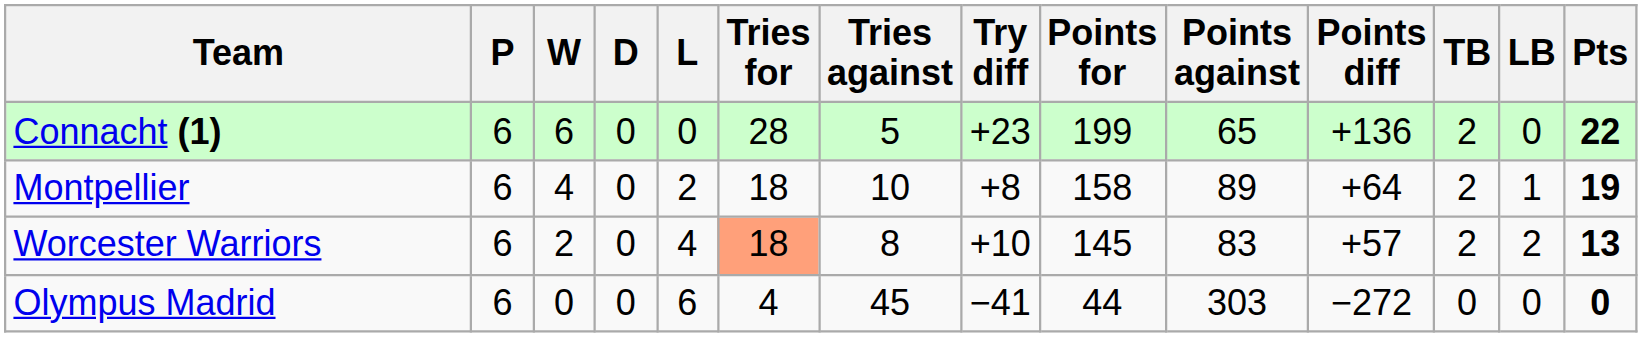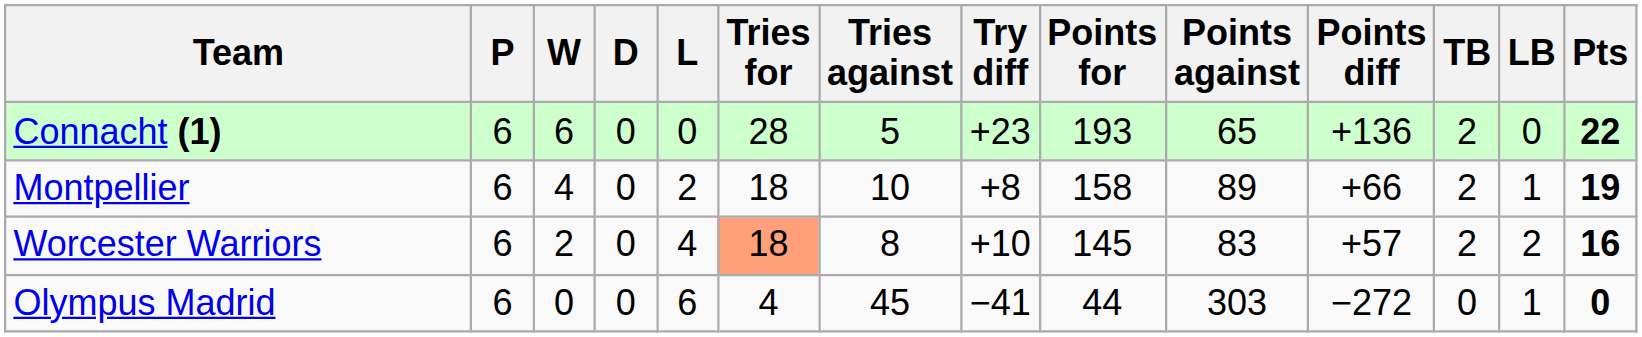 <table class="wikitable" style="text-align: center;">
 <tr>
 <th width="200">Team</th>
 <th width="20">P</th>
 <th width="20">W</th>
 <th width="20">D</th>
 <th width="20">L</th>
 <th width="20">Tries for</th>
 <th width="20">Tries against</th>
 <th width="20">Try diff</th>
 <th width="20">Points for</th>
 <th width="20">Points against</th>
 <th width="25">Points diff</th>
 <th width="20">TB</th>
 <th width="20">LB</th>
 <th width="20">Pts</th>
 </tr>
 <tr bgcolor="#ccffcc">
 <td align=left> <a href='#'>Connacht</a> <strong>(1)</strong></td>
 <td>6</td>
 <td>6</td>
 <td>0</td>
 <td>0</td>
 <td>28</td>
 <td>5</td>
 <td>+23</td>
-<td>199</td>
+<td>193</td>
 <td>65</td>
 <td>+136</td>
 <td>2</td>
 <td>0</td>
 <td><strong>22</strong></td>
 </tr>
 <tr>
 <td align=left> <a href='#'>Montpellier</a></td>
 <td>6</td>
 <td>4</td>
 <td>0</td>
 <td>2</td>
 <td>18</td>
 <td>10</td>
 <td>+8</td>
 <td>158</td>
 <td>89</td>
-<td>+64</td>
+<td>+66</td>
 <td>2</td>
 <td>1</td>
 <td><strong>19</strong></td>
 </tr>
 <tr>
 <td align=left> <a href='#'>Worcester Warriors</a></td>
 <td>6</td>
 <td>2</td>
 <td>0</td>
 <td>4</td>
 <td style="background: lightsalmon;">18</td>
 <td>8</td>
 <td>+10</td>
 <td>145</td>
 <td>83</td>
 <td>+57</td>
 <td>2</td>
 <td>2</td>
-<td><strong>13</strong></td>
+<td><strong>16</strong></td>
 </tr>
 <tr>
 <td align=left> <a href='#'>Olympus Madrid</a></td>
 <td>6</td>
 <td>0</td>
 <td>0</td>
 <td>6</td>
 <td>4</td>
 <td>45</td>
 <td>−41</td>
 <td>44</td>
 <td>303</td>
 <td>−272</td>
 <td>0</td>
-<td>0</td>
+<td>1</td>
 <td><strong>0</strong></td>
 </tr>
 </table>
